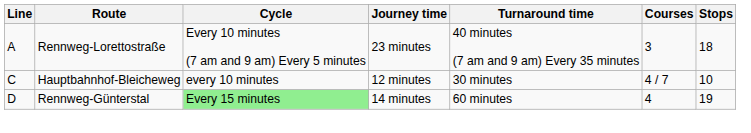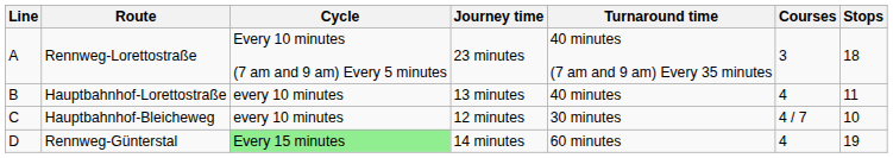 <table class="wikitable">
 <tr>
 <th>Line</th>
 <th>Route</th>
 <th>Cycle</th>
 <th>Journey time</th>
 <th>Turnaround time</th>
 <th>Courses</th>
 <th>Stops</th>
 </tr>
 <tr>
 <td>A</td>
 <td>Rennweg-Lorettostraße</td>
 <td>Every 10 minutes<br><br>(7 am and 9 am) Every 5 minutes</td>
 <td>23 minutes</td>
 <td>40 minutes<br><br>(7 am and 9 am) Every 35 minutes</td>
 <td>3</td>
 <td>18</td>
 </tr>
 <tr>
+<td>B</td>
+<td>Hauptbahnhof-Lorettostraße</td>
+<td>every 10 minutes</td>
+<td>13 minutes</td>
+<td>40 minutes</td>
+<td>4</td>
+<td>11</td>
+</tr>
+<tr>
 <td>C</td>
 <td>Hauptbahnhof-Bleicheweg</td>
 <td>every 10 minutes</td>
 <td>12 minutes</td>
 <td>30 minutes</td>
 <td>4 / 7</td>
 <td>10</td>
 </tr>
 <tr>
 <td>D</td>
 <td>Rennweg-Günterstal</td>
 <td style="background: lightgreen;">Every 15 minutes</td>
 <td>14 minutes</td>
 <td>60 minutes</td>
 <td>4</td>
 <td>19</td>
 </tr>
 </table>
